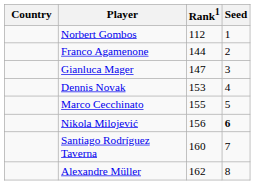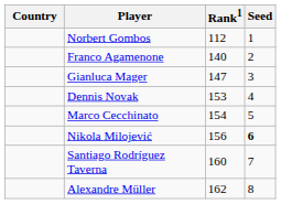 <table class="sortable wikitable">
 <tr>
 <th width="70">Country</th>
 <th width="175">Player</th>
 <th>Rank<sup>1</sup></th>
 <th>Seed</th>
 </tr>
 <tr>
 <td></td>
 <td><a href='#'>Norbert Gombos</a></td>
 <td>112</td>
 <td>1</td>
 </tr>
 <tr>
 <td></td>
 <td><a href='#'>Franco Agamenone</a></td>
-<td>144</td>
+<td>140</td>
 <td>2</td>
 </tr>
 <tr>
 <td></td>
 <td><a href='#'>Gianluca Mager</a></td>
 <td>147</td>
 <td>3</td>
 </tr>
 <tr>
 <td></td>
 <td><a href='#'>Dennis Novak</a></td>
 <td>153</td>
 <td>4</td>
 </tr>
 <tr>
 <td></td>
 <td><a href='#'>Marco Cecchinato</a></td>
-<td>155</td>
+<td>154</td>
 <td>5</td>
 </tr>
 <tr>
 <td></td>
 <td><a href='#'>Nikola Milojević</a></td>
 <td>156</td>
 <td><strong>6</strong></td>
 </tr>
 <tr>
 <td></td>
 <td><a href='#'>Santiago Rodríguez Taverna</a></td>
 <td>160</td>
 <td>7</td>
 </tr>
 <tr>
 <td></td>
 <td><a href='#'>Alexandre Müller</a></td>
 <td>162</td>
 <td>8</td>
 </tr>
 </table>
